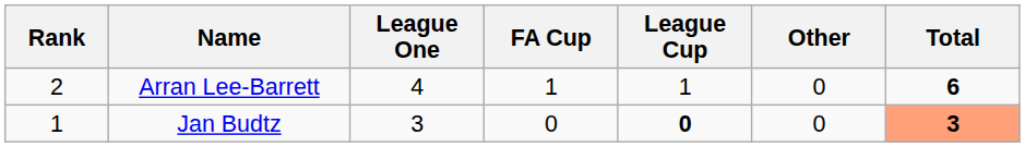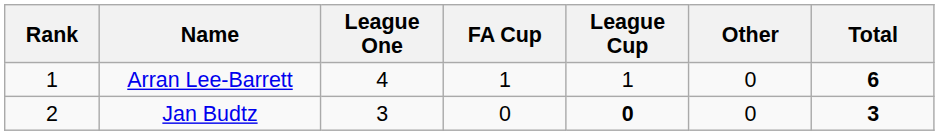 <table class="wikitable" style="font-size: 95%; text-align: center;">
 <tr>
 <th width=60>Rank</th>
 <th width=150>Name</th>
 <th width=80>League One</th>
 <th width=80>FA Cup</th>
 <th width=80>League Cup</th>
 <th width=80>Other</th>
 <th width=80><strong>Total</strong></th>
 </tr>
 <tr>
-<td>2</td>
+<td>1</td>
 <td><a href='#'>Arran Lee-Barrett</a></td>
 <td>4</td>
 <td>1</td>
 <td>1</td>
 <td>0</td>
 <td><strong>6</strong></td>
 </tr>
 <tr>
-<td>1</td>
+<td>2</td>
 <td><a href='#'>Jan Budtz</a></td>
 <td>3</td>
 <td>0</td>
 <td><strong>0</strong></td>
 <td>0</td>
-<td style="background: lightsalmon;"><strong>3</strong></td>
+<td><strong>3</strong></td>
 </tr>
 </table>
